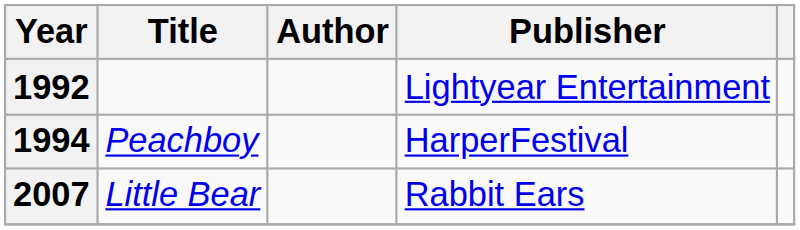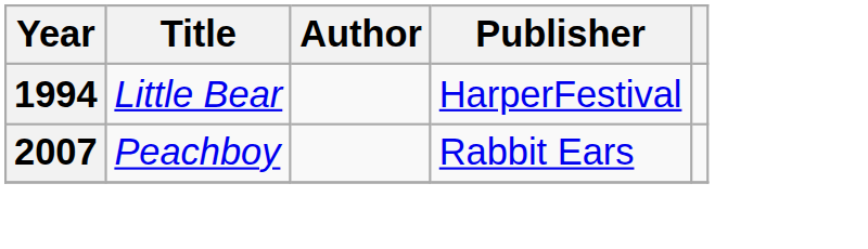 <table class="wikitable plainrowheaders sortable">
 <tr>
 <th scope="col">Year</th>
 <th scope="col">Title</th>
 <th scope="col">Author</th>
 <th scope="col">Publisher</th>
 <th scope="col" class="unsortable"></th>
 </tr>
 <tr>
-<th scope=row>1992</th>
-<td></td>
-<td></td>
-<td><a href='#'>Lightyear Entertainment</a></td>
-<td style="text-align:center;"></td>
-</tr>
-<tr>
 <th scope=row>1994</th>
-<td><em><a href='#'>Peachboy</a></em></td>
+<td><em><a href='#'>Little Bear</a></em></td>
 <td></td>
 <td><a href='#'>HarperFestival</a></td>
 <td style="text-align:center;"></td>
 </tr>
 <tr>
 <th scope=row>2007</th>
-<td><em><a href='#'>Little Bear</a></em></td>
+<td><em><a href='#'>Peachboy</a></em></td>
 <td></td>
 <td><a href='#'>Rabbit Ears</a></td>
 <td style="text-align:center;"></td>
 </tr>
 <tr>
 </tr>
 </table>
